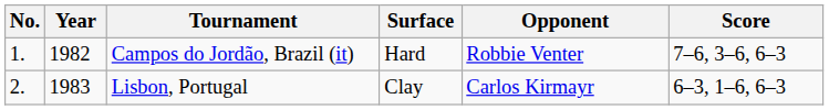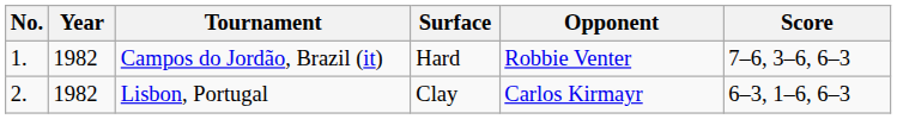 <table class="sortable wikitable" style=font-size:97%>
 <tr>
 <th width=20>No.</th>
 <th width=40>Year</th>
 <th width=200>Tournament</th>
 <th width=55>Surface</th>
 <th width=150>Opponent</th>
 <th style="width:110px"  class="unsortable">Score</th>
 </tr>
 <tr>
 <td>1.</td>
 <td>1982</td>
 <td><a href='#'>Campos do Jordão</a>, Brazil (<a href='#'>it</a>)</td>
 <td>Hard</td>
 <td> <a href='#'>Robbie Venter</a></td>
 <td>7–6, 3–6, 6–3</td>
 </tr>
 <tr>
 <td>2.</td>
-<td>1983</td>
+<td>1982</td>
 <td><a href='#'>Lisbon</a>, Portugal</td>
 <td>Clay</td>
 <td> <a href='#'>Carlos Kirmayr</a></td>
 <td>6–3, 1–6, 6–3</td>
 </tr>
 </table>
